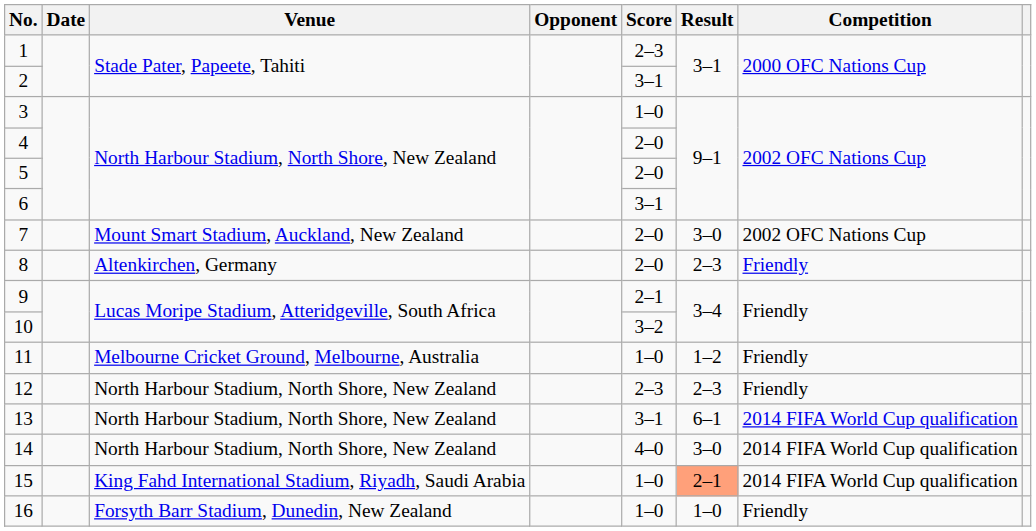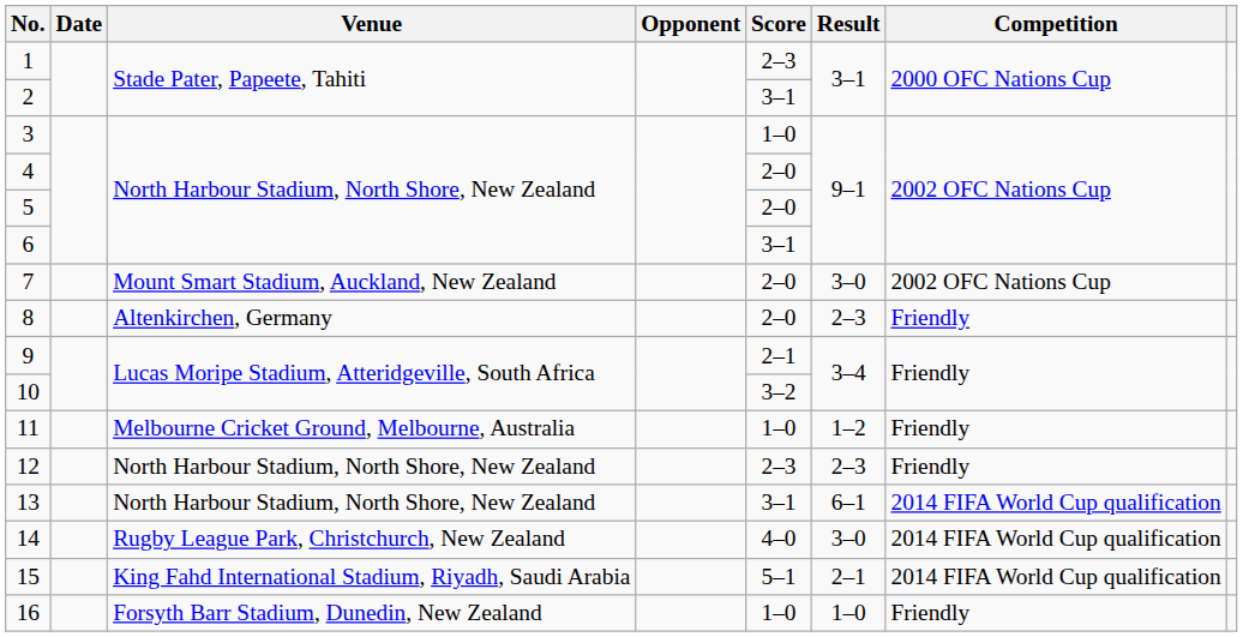 <table class="wikitable sortable">
 <tr>
 <th scope="col">No.</th>
 <th scope="col">Date</th>
 <th scope="col">Venue</th>
 <th scope="col">Opponent</th>
 <th scope="col">Score</th>
 <th scope="col">Result</th>
 <th scope="col">Competition</th>
 <th scope="col" class="unsortable"></th>
 </tr>
 <tr>
 <td style="text-align:center">1</td>
 <td rowspan="2"></td>
 <td rowspan="2"><a href='#'>Stade Pater</a>, <a href='#'>Papeete</a>, Tahiti</td>
 <td rowspan="2"></td>
 <td style="text-align:center">2–3</td>
 <td rowspan="2" style="text-align:center">3–1</td>
 <td rowspan="2"><a href='#'>2000 OFC Nations Cup</a></td>
 <td rowspan="2"></td>
 </tr>
 <tr>
 <td style="text-align:center">2</td>
 <td style="text-align:center">3–1</td>
 </tr>
 <tr>
 <td style="text-align:center">3</td>
 <td rowspan="4"></td>
 <td rowspan="4"><a href='#'>North Harbour Stadium</a>, <a href='#'>North Shore</a>, New Zealand</td>
 <td rowspan="4"></td>
 <td style="text-align:center">1–0</td>
 <td rowspan="4" style="text-align:center">9–1</td>
 <td rowspan="4"><a href='#'>2002 OFC Nations Cup</a></td>
 <td rowspan="4"></td>
 </tr>
 <tr>
 <td style="text-align:center">4</td>
 <td style="text-align:center">2–0</td>
 </tr>
 <tr>
 <td style="text-align:center">5</td>
 <td style="text-align:center">2–0</td>
 </tr>
 <tr>
 <td style="text-align:center">6</td>
 <td style="text-align:center">3–1</td>
 </tr>
 <tr>
 <td style="text-align:center">7</td>
 <td></td>
 <td><a href='#'>Mount Smart Stadium</a>, <a href='#'>Auckland</a>, New Zealand</td>
 <td></td>
 <td style="text-align:center">2–0</td>
 <td style="text-align:center">3–0</td>
 <td>2002 OFC Nations Cup</td>
 <td></td>
 </tr>
 <tr>
 <td style="text-align:center">8</td>
 <td></td>
 <td><a href='#'>Altenkirchen</a>, Germany</td>
 <td></td>
 <td style="text-align:center">2–0</td>
 <td style="text-align:center">2–3</td>
 <td><a href='#'>Friendly</a></td>
 <td></td>
 </tr>
 <tr>
 <td style="text-align:center">9</td>
 <td rowspan="2"></td>
 <td rowspan="2"><a href='#'>Lucas Moripe Stadium</a>, <a href='#'>Atteridgeville</a>, South Africa</td>
 <td rowspan="2"></td>
 <td style="text-align:center">2–1</td>
 <td rowspan="2" style="text-align:center">3–4</td>
 <td rowspan="2">Friendly</td>
 <td rowspan="2"></td>
 </tr>
 <tr>
 <td style="text-align:center">10</td>
 <td style="text-align:center">3–2</td>
 </tr>
 <tr>
 <td style="text-align:center">11</td>
 <td></td>
 <td><a href='#'>Melbourne Cricket Ground</a>, <a href='#'>Melbourne</a>, Australia</td>
 <td></td>
 <td style="text-align:center">1–0</td>
 <td style="text-align:center">1–2</td>
 <td>Friendly</td>
 <td></td>
 </tr>
 <tr>
 <td style="text-align:center">12</td>
 <td></td>
 <td>North Harbour Stadium, North Shore, New Zealand</td>
 <td></td>
 <td style="text-align:center">2–3</td>
 <td style="text-align:center">2–3</td>
 <td>Friendly</td>
 <td></td>
 </tr>
 <tr>
 <td style="text-align:center">13</td>
 <td></td>
 <td>North Harbour Stadium, North Shore, New Zealand</td>
 <td></td>
 <td style="text-align:center">3–1</td>
 <td style="text-align:center">6–1</td>
 <td><a href='#'>2014 FIFA World Cup qualification</a></td>
 <td></td>
 </tr>
 <tr>
 <td style="text-align:center">14</td>
 <td></td>
-<td>North Harbour Stadium, North Shore, New Zealand</td>
+<td><a href='#'>Rugby League Park</a>, <a href='#'>Christchurch</a>, New Zealand</td>
 <td></td>
 <td style="text-align:center">4–0</td>
 <td style="text-align:center">3–0</td>
 <td>2014 FIFA World Cup qualification</td>
 <td></td>
 </tr>
 <tr>
 <td style="text-align:center">15</td>
 <td></td>
 <td><a href='#'>King Fahd International Stadium</a>, <a href='#'>Riyadh</a>, Saudi Arabia</td>
 <td></td>
-<td style="text-align:center">1–0</td>
-<td style="background: lightsalmon; text-align:center">2–1</td>
+<td style="text-align:center">5–1</td>
+<td style="text-align:center">2–1</td>
 <td>2014 FIFA World Cup qualification</td>
 <td></td>
 </tr>
 <tr>
 <td style="text-align:center">16</td>
 <td></td>
 <td><a href='#'>Forsyth Barr Stadium</a>, <a href='#'>Dunedin</a>, New Zealand</td>
 <td></td>
 <td style="text-align:center">1–0</td>
 <td style="text-align:center">1–0</td>
 <td>Friendly</td>
 <td></td>
 </tr>
 </table>
